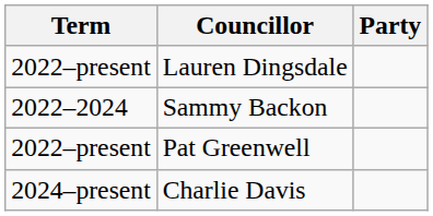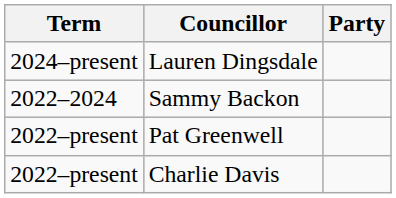 <table class="wikitable">
 <tr>
 <th>Term</th>
 <th>Councillor</th>
 <th colspan=2>Party</th>
 </tr>
 <tr>
-<td>2022–present</td>
+<td>2024–present</td>
 <td>Lauren Dingsdale</td>
 <td></td>
 </tr>
 <tr>
 <td>2022–2024</td>
 <td>Sammy Backon</td>
 <td></td>
 </tr>
 <tr>
 <td>2022–present</td>
 <td>Pat Greenwell</td>
 <td></td>
 </tr>
 <tr>
-<td>2024–present</td>
+<td>2022–present</td>
 <td>Charlie Davis</td>
 <td></td>
 </tr>
 </table>
